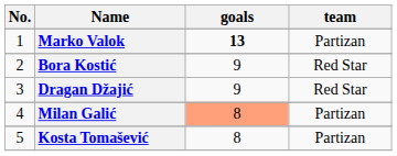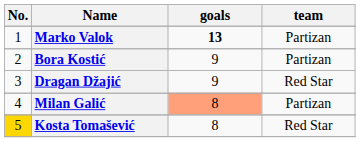 <table class="wikitable plainrowheaders sortable" style="text-align: center;">
 <tr>
 <th scope=col>No.</th>
 <th width="150" scope="col">Name</th>
 <th width="100" scope="col">goals</th>
 <th width="100" scope="col">team</th>
 </tr>
 <tr>
 </tr>
 <tr>
 <td>1</td>
 <th scope=row style="text-align:left;"><strong><a href='#'>Marko Valok</a></strong></th>
 <td><strong>13</strong></td>
 <td>Partizan</td>
 </tr>
 <tr>
 </tr>
 <tr>
 <td>2</td>
 <th scope=row style="text-align:left;"><a href='#'>Bora Kostić</a></th>
 <td>9</td>
-<td>Red Star</td>
+<td>Partizan</td>
 </tr>
 <tr>
 <td>3</td>
 <th scope=row style="text-align:left;"><a href='#'>Dragan Džajić</a></th>
 <td>9</td>
 <td>Red Star</td>
 </tr>
 <tr>
 </tr>
 <tr>
 <td>4</td>
 <th scope=row style="text-align:left;"><a href='#'>Milan Galić</a></th>
 <td style="background: lightsalmon;">8</td>
 <td>Partizan</td>
 </tr>
 <tr>
 </tr>
 <tr>
-<td>5</td>
+<td style="background: gold;">5</td>
 <th scope=row style="text-align:left;"><a href='#'>Kosta Tomašević</a></th>
 <td>8</td>
-<td>Partizan</td>
+<td>Red Star</td>
 </tr>
 <tr>
 </tr>
 </table>
